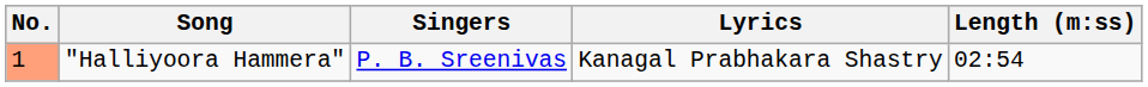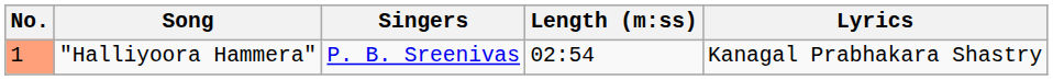 <table class="wikitable" style="font-size:95%;">
 <tr>
 <th>No.</th>
 <th>Song</th>
 <th>Singers</th>
+<th>Length (m:ss)</th>
 <th>Lyrics</th>
-<th>Length (m:ss)</th>
 </tr>
 <tr>
 <td style="background: lightsalmon;">1</td>
 <td>"Halliyoora Hammera"</td>
 <td><a href='#'>P. B. Sreenivas</a></td>
+<td>02:54</td>
 <td>Kanagal Prabhakara Shastry</td>
-<td>02:54</td>
 </tr>
 </table>
